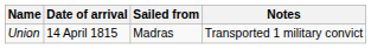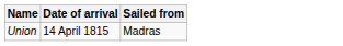 <table class="wikitable sortable" border="1">
 <tr>
 <th>Name</th>
 <th>Date of arrival</th>
 <th>Sailed from</th>
-<th>Notes</th>
 </tr>
 <tr>
 <td><em>Union</em></td>
 <td>14 April 1815</td>
 <td>Madras</td>
-<td>Transported 1 military convict</td>
 </tr>
 </table>
